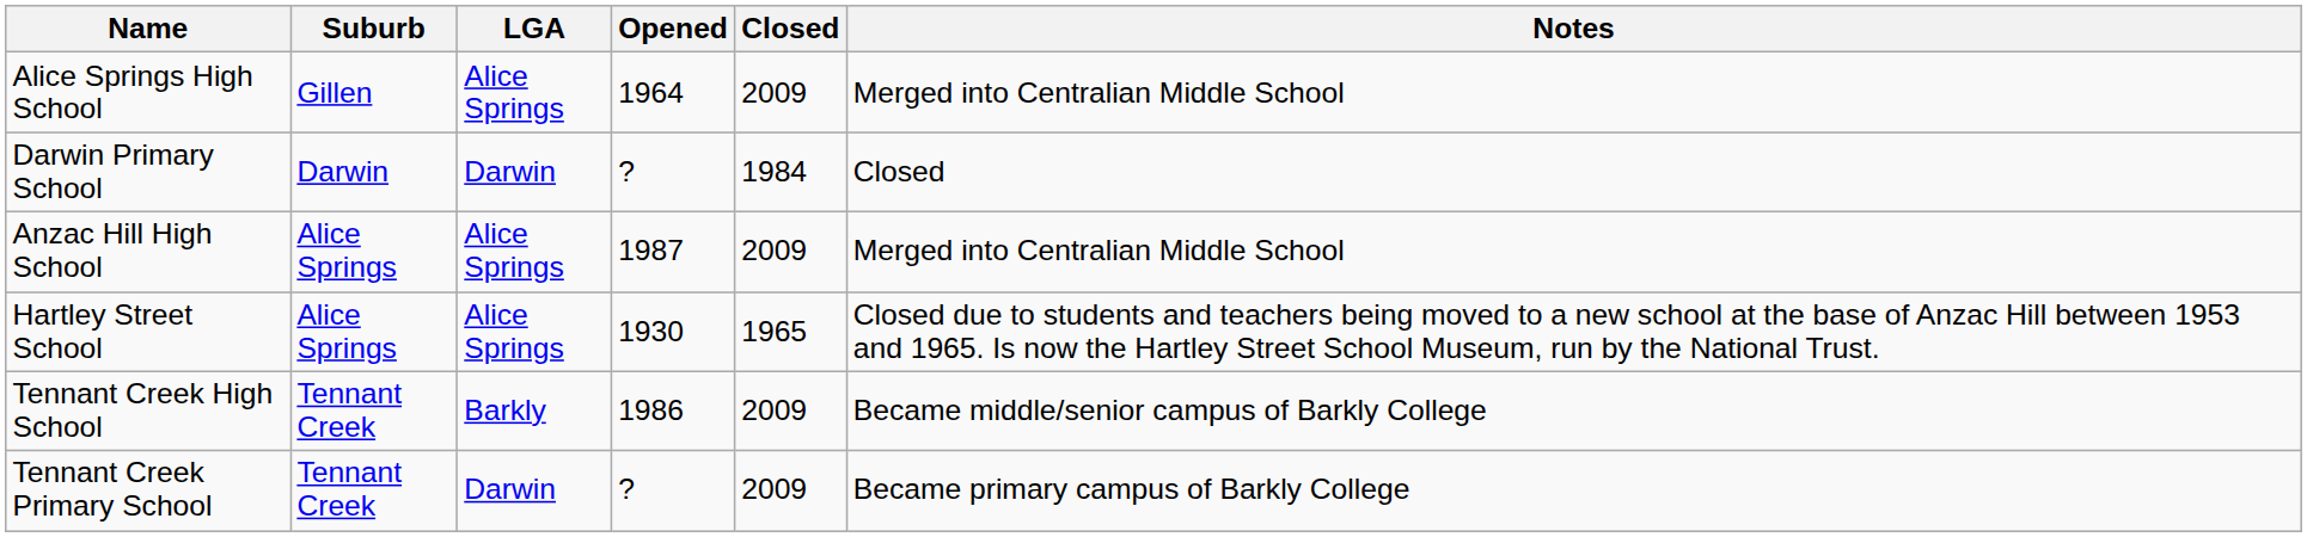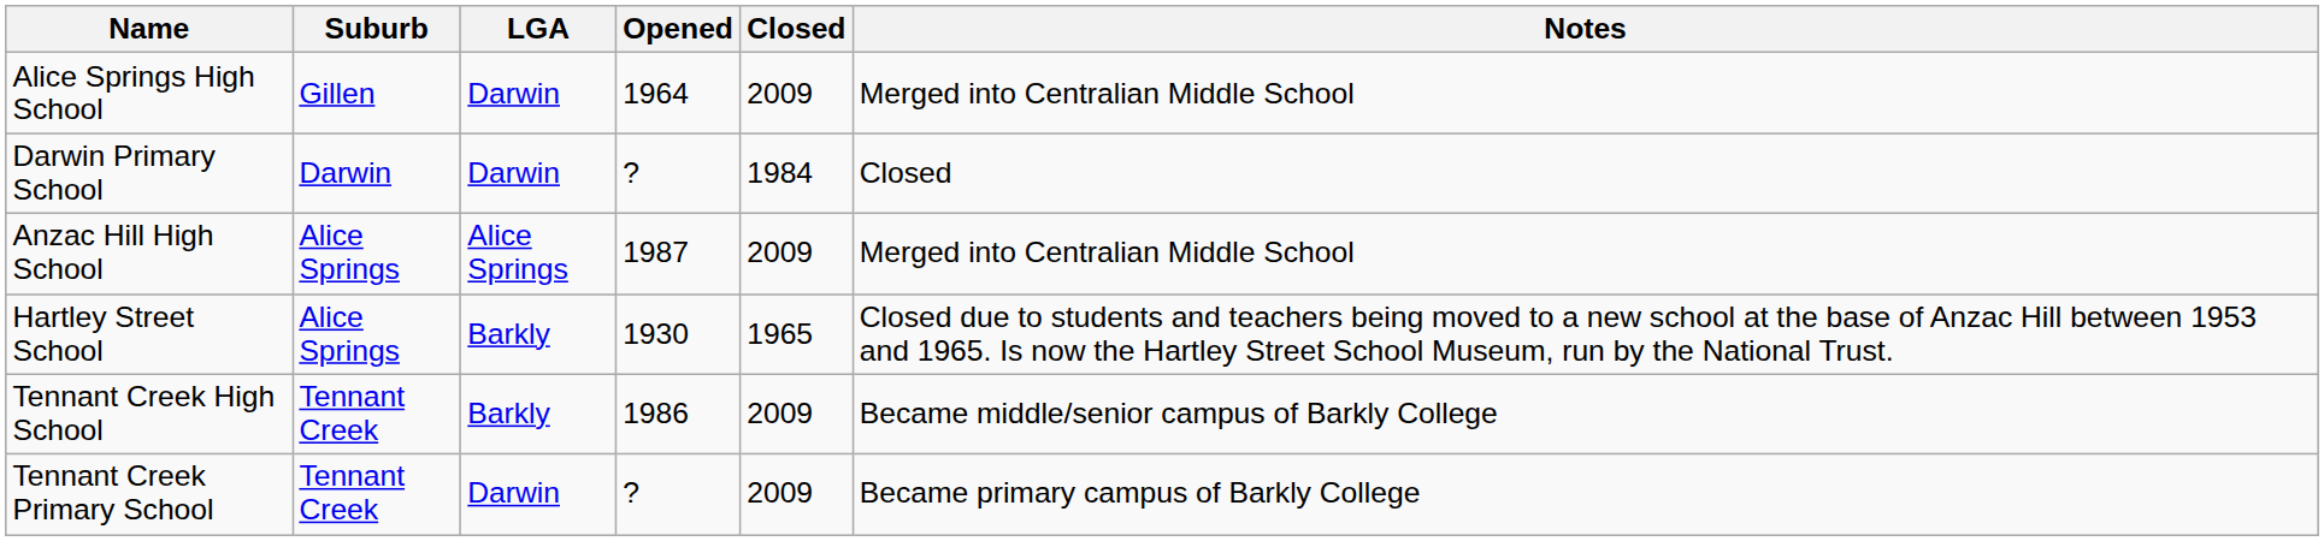 <table class="wikitable sortable">
 <tr>
 <th>Name</th>
 <th>Suburb</th>
 <th>LGA</th>
 <th>Opened</th>
 <th>Closed</th>
 <th>Notes</th>
 </tr>
 <tr>
 <td>Alice Springs High School</td>
 <td><a href='#'>Gillen</a></td>
-<td><a href='#'>Alice Springs</a></td>
+<td><a href='#'>Darwin</a></td>
 <td>1964</td>
 <td>2009</td>
 <td>Merged into Centralian Middle School</td>
 </tr>
 <tr>
 <td>Darwin Primary School</td>
 <td><a href='#'>Darwin</a></td>
 <td><a href='#'>Darwin</a></td>
 <td>?</td>
 <td>1984</td>
 <td>Closed</td>
 </tr>
 <tr>
 <td>Anzac Hill High School</td>
 <td><a href='#'>Alice Springs</a></td>
 <td><a href='#'>Alice Springs</a></td>
 <td>1987</td>
 <td>2009</td>
 <td>Merged into Centralian Middle School</td>
 </tr>
 <tr>
 <td>Hartley Street School</td>
 <td><a href='#'>Alice Springs</a></td>
-<td><a href='#'>Alice Springs</a></td>
+<td><a href='#'>Barkly</a></td>
 <td>1930</td>
 <td>1965</td>
 <td>Closed due to students and teachers being moved to a new school at the base of Anzac Hill between 1953 and 1965. Is now the Hartley Street School Museum, run by the National Trust.</td>
 </tr>
 <tr>
 <td>Tennant Creek High School</td>
 <td><a href='#'>Tennant Creek</a></td>
 <td><a href='#'>Barkly</a></td>
 <td>1986</td>
 <td>2009</td>
 <td>Became middle/senior campus of Barkly College</td>
 </tr>
 <tr>
 <td>Tennant Creek Primary School</td>
 <td><a href='#'>Tennant Creek</a></td>
 <td><a href='#'>Darwin</a></td>
 <td>?</td>
 <td>2009</td>
 <td>Became primary campus of Barkly College</td>
 </tr>
 </table>
